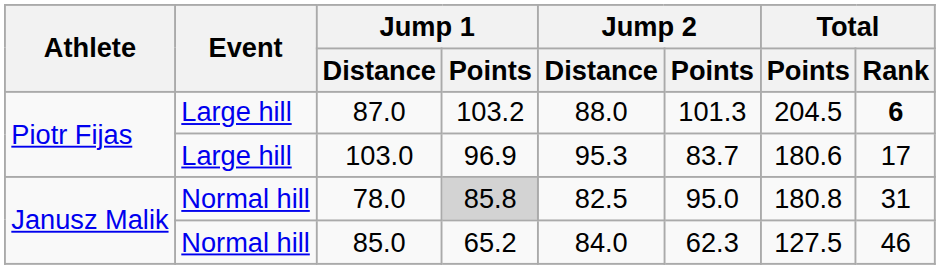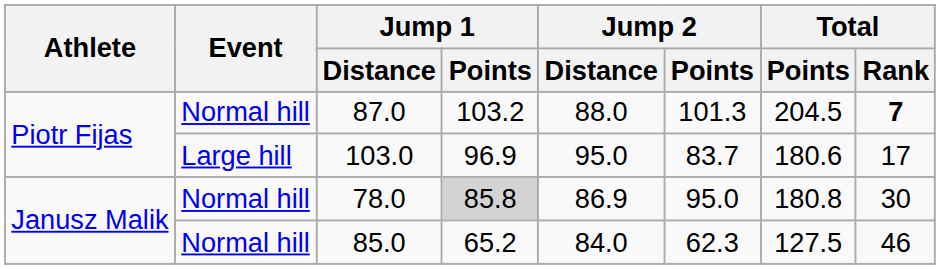 <table class="wikitable" style="font-size:90%">
 <tr>
 <th rowspan="2">Athlete</th>
 <th rowspan="2">Event</th>
 <th colspan="2">Jump 1</th>
 <th colspan="2">Jump 2</th>
 <th colspan="2">Total</th>
 </tr>
 <tr>
 <th>Distance</th>
 <th>Points</th>
 <th>Distance</th>
 <th>Points</th>
 <th>Points</th>
 <th>Rank</th>
 </tr>
 <tr align=center>
 <td align=left rowspan=2><a href='#'>Piotr Fijas</a></td>
-<td align=left><a href='#'>Large hill</a></td>
+<td align=left><a href='#'>Normal hill</a></td>
 <td align="center">87.0</td>
 <td align="center">103.2</td>
 <td align="center">88.0</td>
 <td align="center">101.3</td>
 <td align="center">204.5</td>
-<td align="center"><strong>6</strong></td>
+<td align="center"><strong>7</strong></td>
 </tr>
 <tr align=center>
 <td align=left><a href='#'>Large hill</a></td>
 <td align="center">103.0</td>
 <td align="center">96.9</td>
-<td align="center">95.3</td>
+<td align="center">95.0</td>
 <td align="center">83.7</td>
 <td align="center">180.6</td>
 <td align="center">17</td>
 </tr>
 <tr align=center>
 <td align=left rowspan=2><a href='#'>Janusz Malik</a></td>
 <td align=left><a href='#'>Normal hill</a></td>
 <td align="center">78.0</td>
 <td align="center" style="background: lightgrey;">85.8</td>
-<td align="center">82.5</td>
+<td align="center">86.9</td>
 <td align="center">95.0</td>
 <td align="center">180.8</td>
-<td align="center">31</td>
+<td align="center">30</td>
 </tr>
 <tr align=center>
 <td align=left><a href='#'>Normal hill</a></td>
 <td align="center">85.0</td>
 <td align="center">65.2</td>
 <td align="center">84.0</td>
 <td align="center">62.3</td>
 <td align="center">127.5</td>
 <td align="center">46</td>
 </tr>
 </table>
